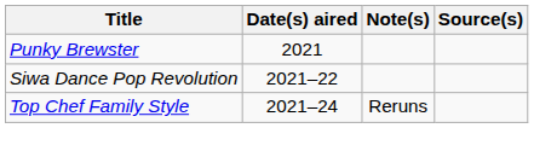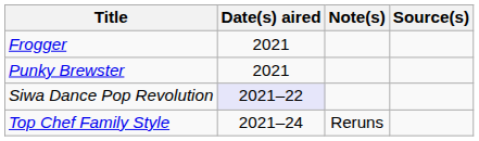 <table class="wikitable plainrowheaders sortable" style="text-align:center;">
 <tr>
 <th scope="col">Title</th>
 <th scope="col">Date(s) aired</th>
 <th class="unsortable">Note(s)</th>
 <th class="unsortable">Source(s)</th>
+</tr>
+<tr>
+<td scope="row" style="text-align:left;"><em><a href='#'>Frogger</a></em></td>
+<td>2021</td>
+<td></td>
+<td></td>
 </tr>
 <tr>
 <td scope="row" style="text-align:left;"><em><a href='#'>Punky Brewster</a></em></td>
 <td>2021</td>
 <td></td>
 <td></td>
 </tr>
 <tr>
 <td scope="row" style="text-align:left;"><em>Siwa Dance Pop Revolution</em></td>
-<td>2021–22</td>
+<td style="background: lavender;">2021–22</td>
 <td></td>
 <td></td>
 </tr>
 <tr>
 <td scope="row" style="text-align:left;"><em><a href='#'>Top Chef Family Style</a></em></td>
 <td>2021–24</td>
 <td>Reruns</td>
 <td></td>
 </tr>
 </table>
